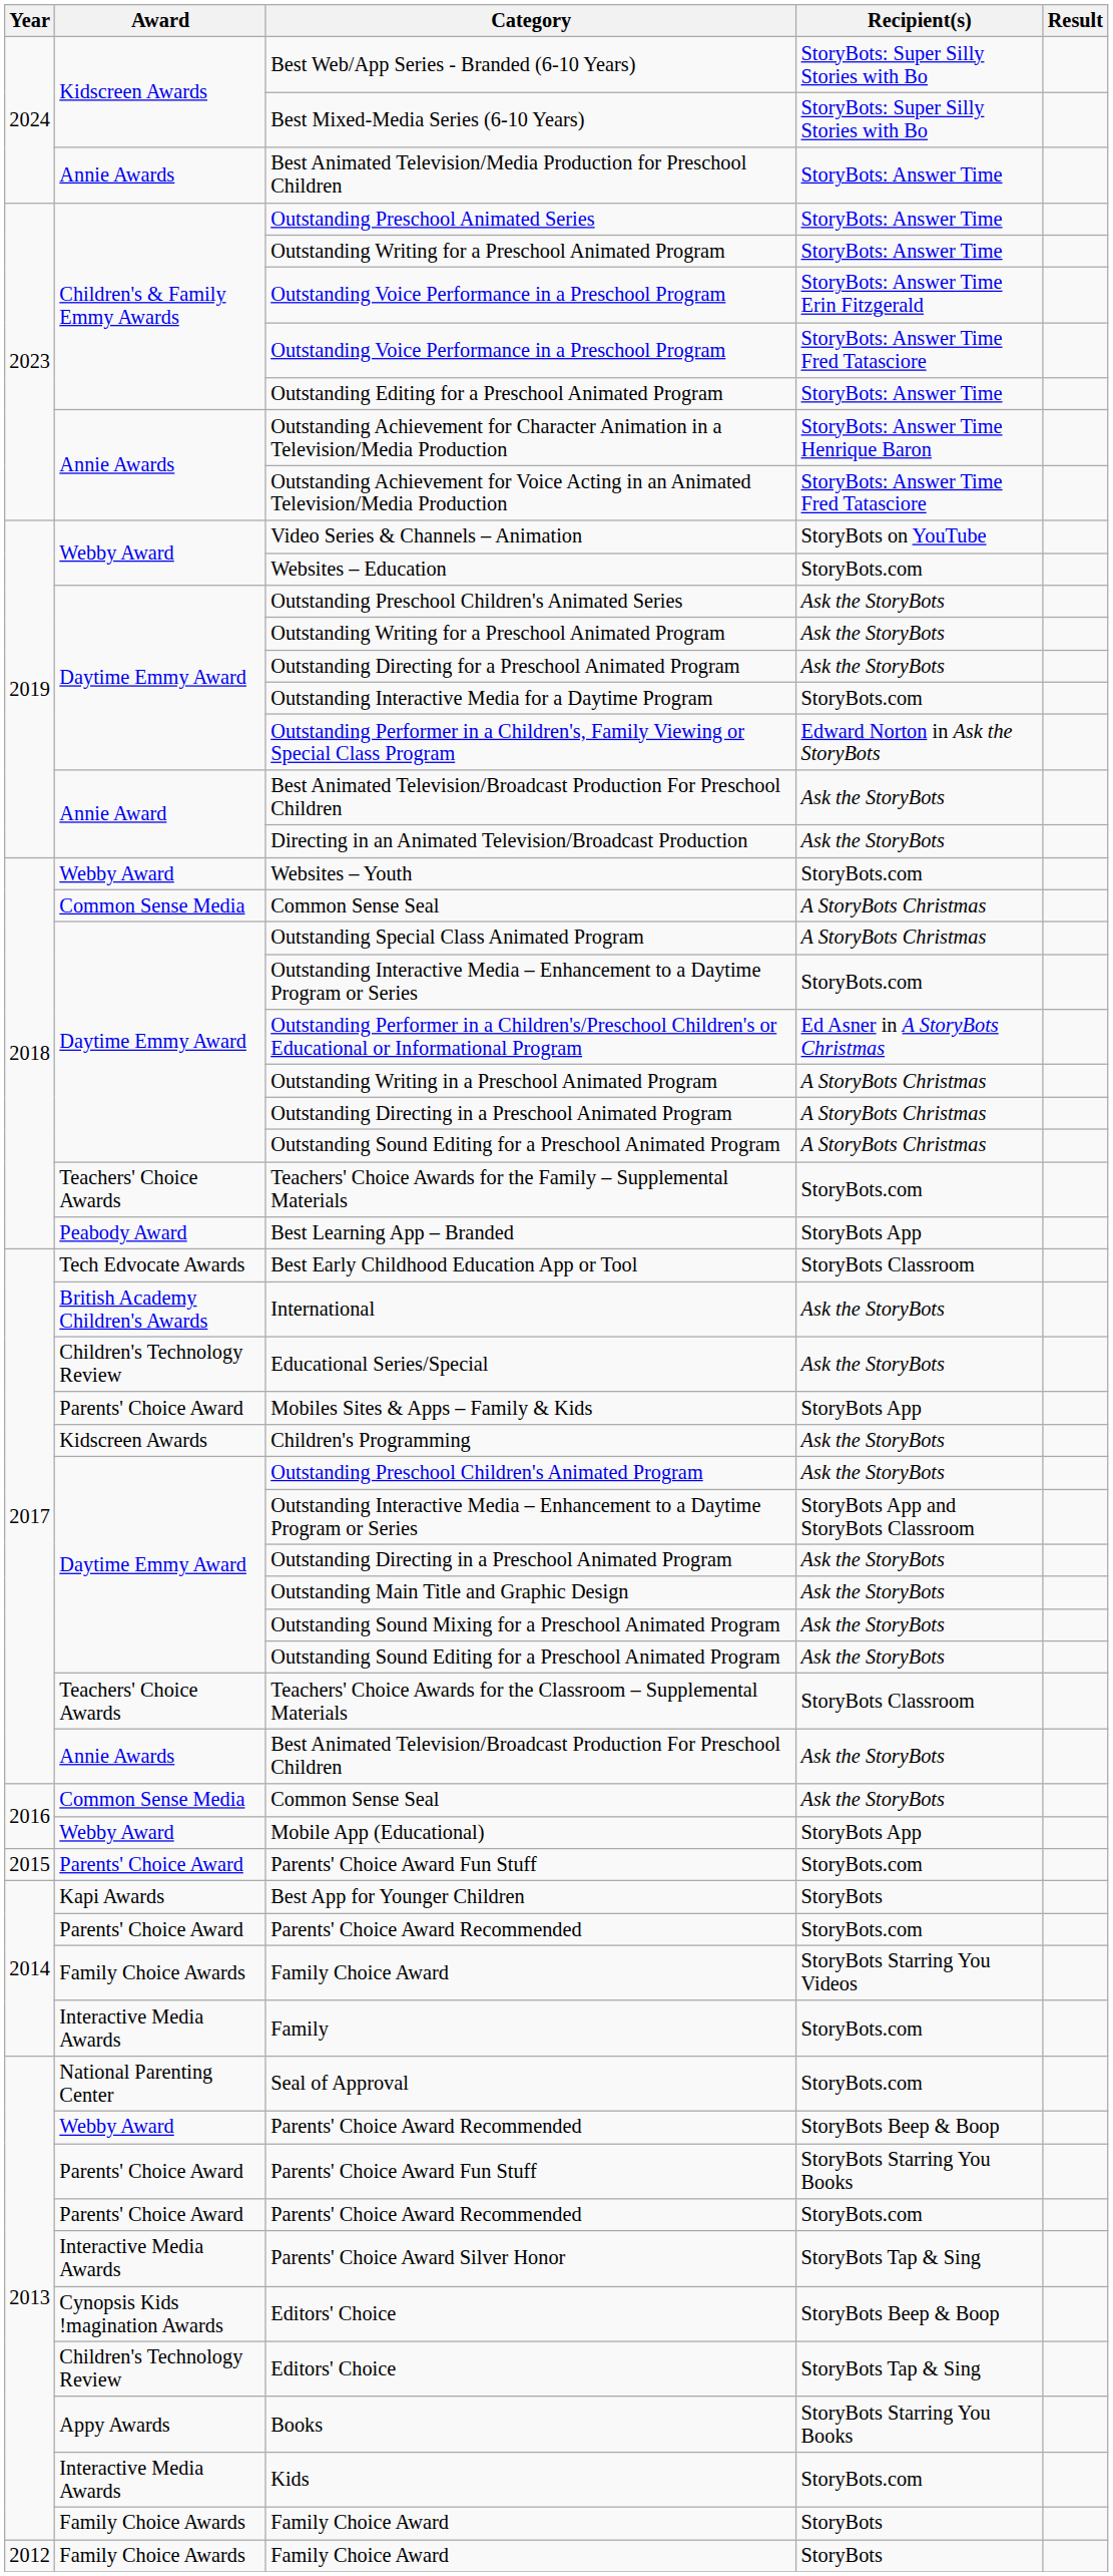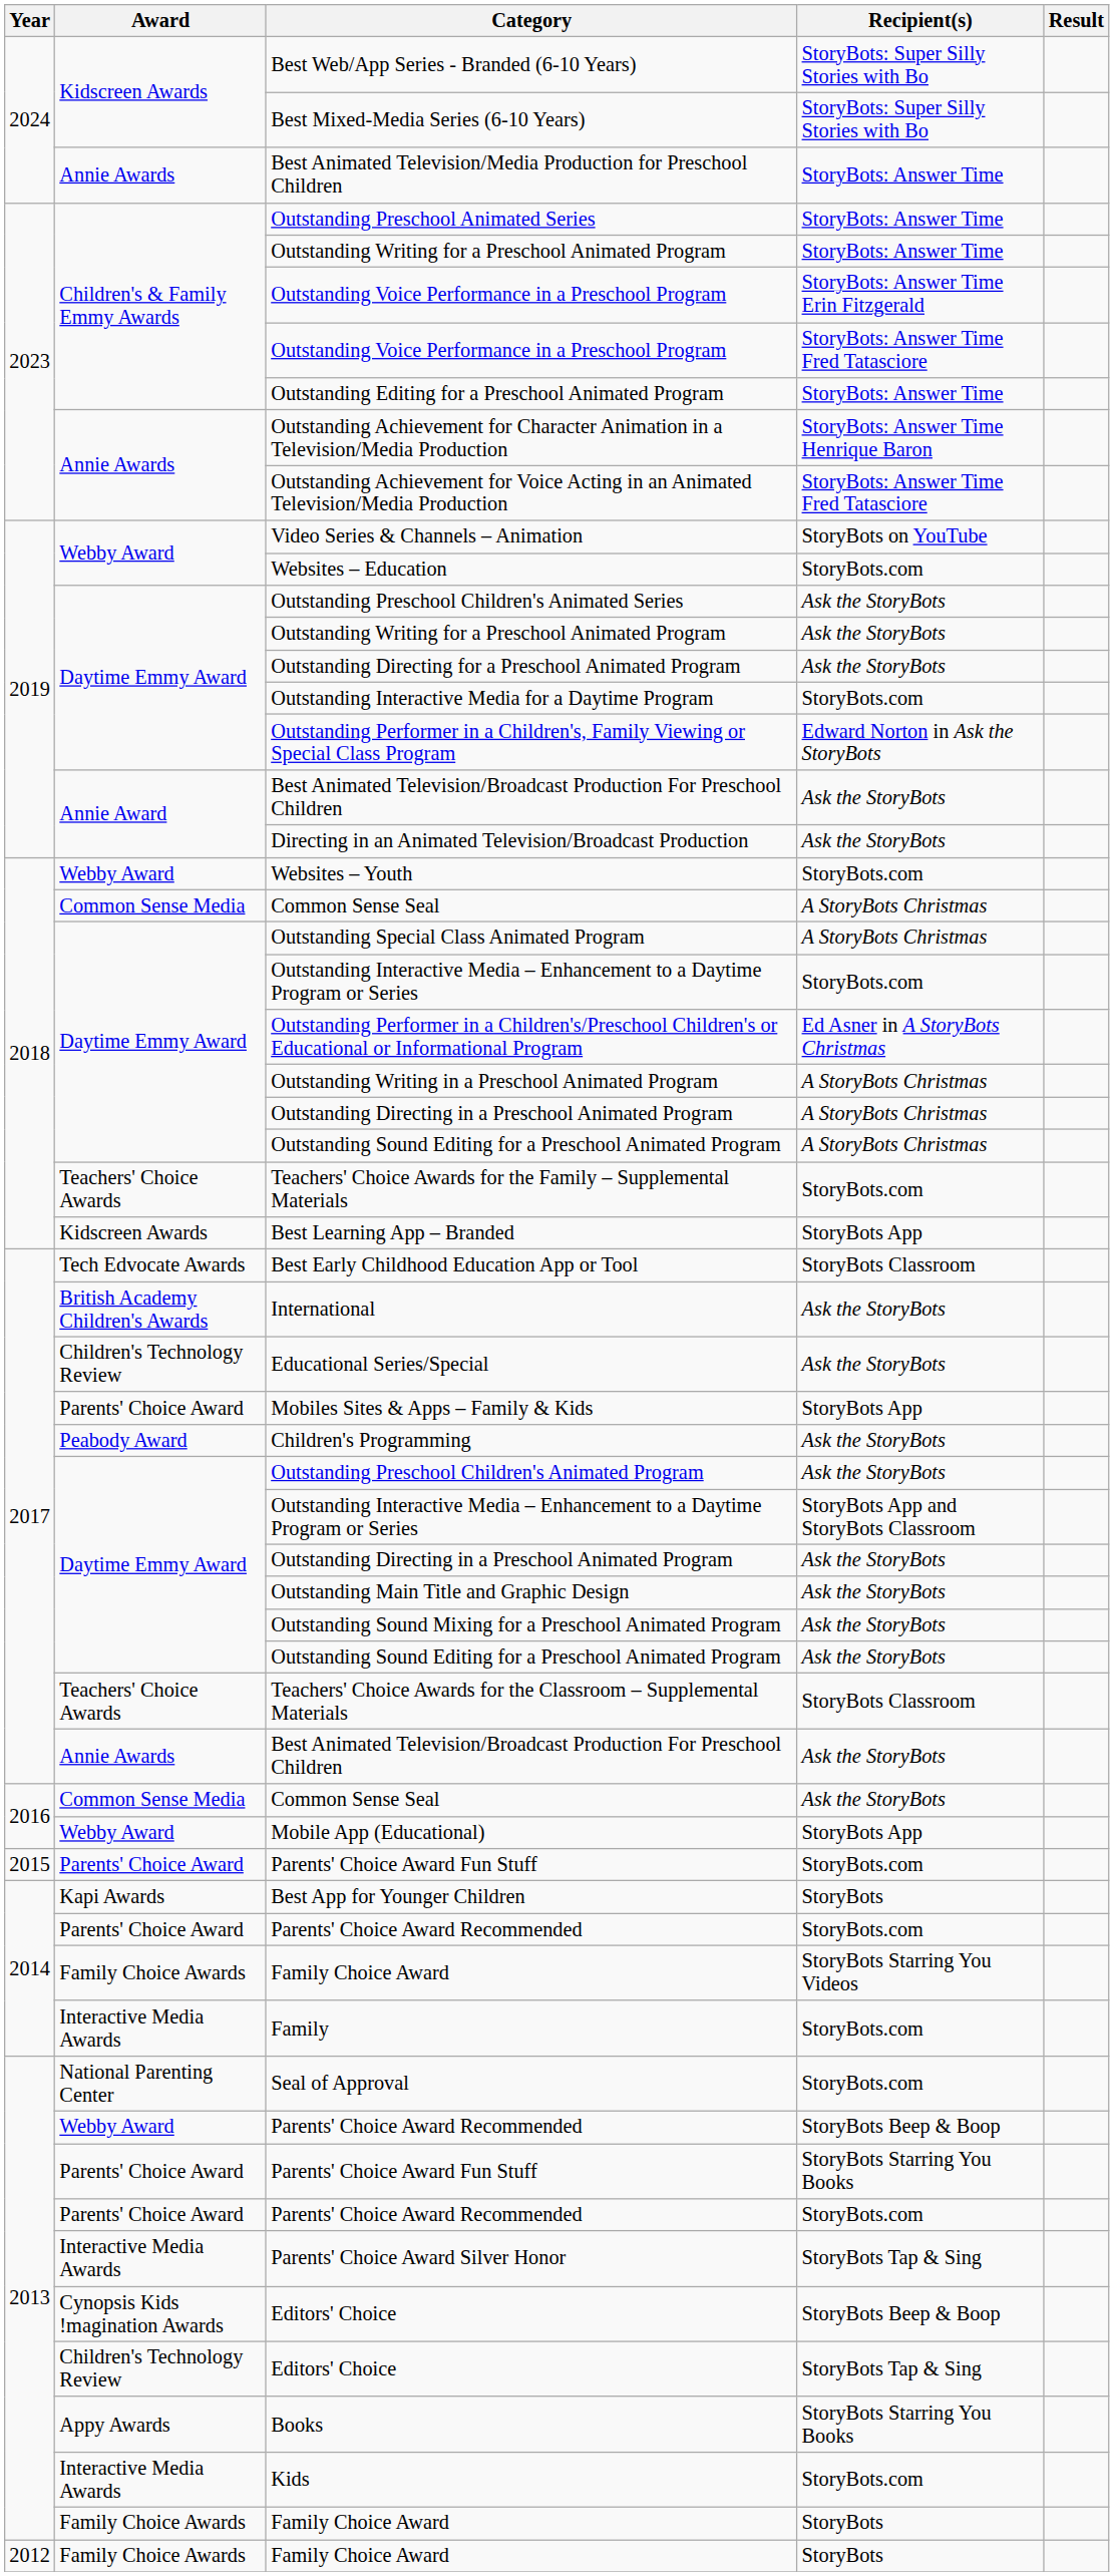 <table class="wikitable sortable">
 <tr>
 <th>Year</th>
 <th>Award</th>
 <th>Category</th>
 <th>Recipient(s)</th>
 <th>Result</th>
 </tr>
 <tr>
 <td rowspan="3">2024</td>
 <td rowspan="2"><a href='#'>Kidscreen Awards</a></td>
 <td>Best Web/App Series - Branded (6-10 Years)</td>
 <td><a href='#'>StoryBots: Super Silly Stories with Bo</a></td>
 <td></td>
 </tr>
 <tr>
 <td>Best Mixed-Media Series (6-10 Years)</td>
 <td><a href='#'>StoryBots: Super Silly Stories with Bo</a></td>
 <td></td>
 </tr>
 <tr>
 <td rowspan="1"><a href='#'>Annie Awards</a></td>
 <td>Best Animated Television/Media Production for Preschool Children</td>
 <td><a href='#'>StoryBots: Answer Time</a></td>
 <td></td>
 </tr>
 <tr>
 <td rowspan="7">2023</td>
 <td rowspan="5"><a href='#'>Children's & Family Emmy Awards</a></td>
 <td><a href='#'>Outstanding Preschool Animated Series</a></td>
 <td><a href='#'>StoryBots: Answer Time</a></td>
 <td></td>
 </tr>
 <tr>
 <td>Outstanding Writing for a Preschool Animated Program</td>
 <td><a href='#'>StoryBots: Answer Time</a></td>
 <td></td>
 </tr>
 <tr>
 <td><a href='#'>Outstanding Voice Performance in a Preschool Program</a></td>
 <td><a href='#'>StoryBots: Answer Time</a> <a href='#'>Erin Fitzgerald</a></td>
 <td></td>
 </tr>
 <tr>
 <td><a href='#'>Outstanding Voice Performance in a Preschool Program</a></td>
 <td><a href='#'>StoryBots: Answer Time</a> <a href='#'>Fred Tatasciore</a></td>
 <td></td>
 </tr>
 <tr>
 <td>Outstanding Editing for a Preschool Animated Program</td>
 <td><a href='#'>StoryBots: Answer Time</a></td>
 <td></td>
 </tr>
 <tr>
 <td rowspan="2"><a href='#'>Annie Awards</a></td>
 <td>Outstanding Achievement for Character Animation in a Television/Media Production</td>
 <td><a href='#'>StoryBots: Answer Time</a> <a href='#'>Henrique Baron</a></td>
 <td></td>
 </tr>
 <tr>
 <td>Outstanding Achievement for Voice Acting in an Animated Television/Media Production</td>
 <td><a href='#'>StoryBots: Answer Time</a> <a href='#'>Fred Tatasciore</a></td>
 <td></td>
 </tr>
 <tr>
 <td rowspan="9">2019</td>
 <td rowspan="2"><a href='#'>Webby Award</a></td>
 <td>Video Series & Channels – Animation</td>
 <td>StoryBots on <a href='#'>YouTube</a></td>
 <td></td>
 </tr>
 <tr>
 <td>Websites – Education</td>
 <td>StoryBots.com</td>
 <td></td>
 </tr>
 <tr>
 <td rowspan="5"><a href='#'>Daytime Emmy Award</a></td>
 <td>Outstanding Preschool Children's Animated Series</td>
 <td><em>Ask the StoryBots</em></td>
 <td></td>
 </tr>
 <tr>
 <td>Outstanding Writing for a Preschool Animated Program</td>
 <td><em>Ask the StoryBots</em></td>
 <td></td>
 </tr>
 <tr>
 <td>Outstanding Directing for a Preschool Animated Program</td>
 <td><em>Ask the StoryBots</em></td>
 <td></td>
 </tr>
 <tr>
 <td>Outstanding Interactive Media for a Daytime Program</td>
 <td>StoryBots.com</td>
 <td></td>
 </tr>
 <tr>
 <td><a href='#'>Outstanding Performer in a Children's, Family Viewing or Special Class Program</a></td>
 <td><a href='#'>Edward Norton</a> in <em>Ask the StoryBots</em></td>
 <td></td>
 </tr>
 <tr>
 <td rowspan="2"><a href='#'>Annie Award</a></td>
 <td>Best Animated Television/Broadcast Production For Preschool Children</td>
 <td><em>Ask the StoryBots</em></td>
 <td></td>
 </tr>
 <tr>
 <td>Directing in an Animated Television/Broadcast Production</td>
 <td><em>Ask the StoryBots</em></td>
 <td></td>
 </tr>
 <tr>
 <td rowspan="10">2018</td>
 <td><a href='#'>Webby Award</a></td>
 <td>Websites – Youth</td>
 <td StoryBots.com>StoryBots.com</td>
 <td></td>
 </tr>
 <tr>
 <td><a href='#'>Common Sense Media</a></td>
 <td>Common Sense Seal</td>
 <td><em>A StoryBots Christmas</em></td>
 <td></td>
 </tr>
 <tr>
 <td rowspan="6"><a href='#'>Daytime Emmy Award</a></td>
 <td>Outstanding Special Class Animated Program</td>
 <td><em>A StoryBots Christmas</em></td>
 <td></td>
 </tr>
 <tr>
 <td>Outstanding Interactive Media – Enhancement to a Daytime Program or Series</td>
 <td>StoryBots.com</td>
 <td></td>
 </tr>
 <tr>
 <td><a href='#'>Outstanding Performer in a Children's/Preschool Children's or Educational or Informational Program</a></td>
 <td><a href='#'>Ed Asner</a> in <em><a href='#'>A StoryBots Christmas</a></em></td>
 <td></td>
 </tr>
 <tr>
 <td>Outstanding Writing in a Preschool Animated Program</td>
 <td><em>A StoryBots Christmas</em></td>
 <td></td>
 </tr>
 <tr>
 <td>Outstanding Directing in a Preschool Animated Program</td>
 <td><em>A StoryBots Christmas</em></td>
 <td></td>
 </tr>
 <tr>
 <td>Outstanding Sound Editing for a Preschool Animated Program</td>
 <td><em>A StoryBots Christmas</em></td>
 <td></td>
 </tr>
 <tr>
 <td>Teachers' Choice Awards</td>
 <td>Teachers' Choice Awards for the Family – Supplemental Materials</td>
 <td>StoryBots.com</td>
 <td></td>
 </tr>
 <tr>
-<td><a href='#'>Peabody Award</a></td>
+<td>Kidscreen Awards</td>
 <td>Best Learning App – Branded</td>
 <td>StoryBots App</td>
 <td></td>
 </tr>
 <tr>
 <td rowspan="13">2017</td>
 <td>Tech Edvocate Awards</td>
 <td>Best Early Childhood Education App or Tool</td>
 <td>StoryBots Classroom</td>
 <td></td>
 </tr>
 <tr>
 <td><a href='#'>British Academy Children's Awards</a></td>
 <td>International</td>
 <td><em>Ask the StoryBots</em></td>
 <td></td>
 </tr>
 <tr>
 <td>Children's Technology Review</td>
 <td>Educational Series/Special</td>
 <td><em>Ask the StoryBots</em></td>
 <td></td>
 </tr>
 <tr>
 <td>Parents' Choice Award</td>
 <td>Mobiles Sites & Apps – Family & Kids</td>
 <td>StoryBots App</td>
 <td></td>
 </tr>
 <tr>
-<td>Kidscreen Awards</td>
+<td><a href='#'>Peabody Award</a></td>
 <td>Children's Programming</td>
 <td><em>Ask the StoryBots</em></td>
 <td></td>
 </tr>
 <tr>
 <td rowspan="6"><a href='#'>Daytime Emmy Award</a></td>
 <td><a href='#'>Outstanding Preschool Children's Animated Program</a></td>
 <td><em>Ask the StoryBots</em></td>
 <td></td>
 </tr>
 <tr>
 <td>Outstanding Interactive Media – Enhancement to a Daytime Program or Series</td>
 <td>StoryBots App and StoryBots Classroom</td>
 <td></td>
 </tr>
 <tr>
 <td>Outstanding Directing in a Preschool Animated Program</td>
 <td><em>Ask the StoryBots</em></td>
 <td></td>
 </tr>
 <tr>
 <td>Outstanding Main Title and Graphic Design</td>
 <td><em>Ask the StoryBots</em></td>
 <td></td>
 </tr>
 <tr>
 <td>Outstanding Sound Mixing for a Preschool Animated Program</td>
 <td><em>Ask the StoryBots</em></td>
 <td></td>
 </tr>
 <tr>
 <td>Outstanding Sound Editing for a Preschool Animated Program</td>
 <td><em>Ask the StoryBots</em></td>
 <td></td>
 </tr>
 <tr>
 <td>Teachers' Choice Awards</td>
 <td>Teachers' Choice Awards for the Classroom – Supplemental Materials</td>
 <td>StoryBots Classroom</td>
 <td></td>
 </tr>
 <tr>
 <td><a href='#'>Annie Awards</a></td>
 <td>Best Animated Television/Broadcast Production For Preschool Children</td>
 <td><em>Ask the StoryBots</em></td>
 <td></td>
 </tr>
 <tr>
 <td rowspan="2">2016</td>
 <td><a href='#'>Common Sense Media</a></td>
 <td>Common Sense Seal</td>
 <td><em>Ask the StoryBots</em></td>
 <td></td>
 </tr>
 <tr>
 <td><a href='#'>Webby Award</a></td>
 <td>Mobile App (Educational)</td>
 <td>StoryBots App</td>
 <td></td>
 </tr>
 <tr>
 <td>2015</td>
 <td><a href='#'>Parents' Choice Award</a></td>
 <td>Parents' Choice Award Fun Stuff</td>
 <td>StoryBots.com</td>
 <td></td>
 </tr>
 <tr>
 <td rowspan="4">2014</td>
 <td>Kapi Awards</td>
 <td>Best App for Younger Children</td>
 <td>StoryBots</td>
 <td></td>
 </tr>
 <tr>
 <td>Parents' Choice Award</td>
 <td>Parents' Choice Award Recommended</td>
 <td>StoryBots.com</td>
 <td></td>
 </tr>
 <tr>
 <td>Family Choice Awards</td>
 <td>Family Choice Award</td>
 <td>StoryBots Starring You Videos</td>
 <td></td>
 </tr>
 <tr>
 <td>Interactive Media Awards</td>
 <td>Family</td>
 <td>StoryBots.com</td>
 <td></td>
 </tr>
 <tr>
 <td rowspan="10">2013</td>
 <td>National Parenting Center</td>
 <td>Seal of Approval</td>
 <td>StoryBots.com</td>
 <td></td>
 </tr>
 <tr>
 <td><a href='#'>Webby Award</a></td>
 <td>Parents' Choice Award Recommended</td>
 <td>StoryBots Beep & Boop</td>
 <td></td>
 </tr>
 <tr>
 <td>Parents' Choice Award</td>
 <td>Parents' Choice Award Fun Stuff</td>
 <td>StoryBots Starring You Books</td>
 <td></td>
 </tr>
 <tr>
 <td>Parents' Choice Award</td>
 <td>Parents' Choice Award Recommended</td>
 <td>StoryBots.com</td>
 <td></td>
 </tr>
 <tr>
 <td>Interactive Media Awards</td>
 <td>Parents' Choice Award Silver Honor</td>
 <td>StoryBots Tap & Sing</td>
 <td></td>
 </tr>
 <tr>
 <td>Cynopsis Kids !magination Awards</td>
 <td>Editors' Choice</td>
 <td>StoryBots Beep & Boop</td>
 <td></td>
 </tr>
 <tr>
 <td>Children's Technology Review</td>
 <td>Editors' Choice</td>
 <td>StoryBots Tap & Sing</td>
 <td></td>
 </tr>
 <tr>
 <td>Appy Awards</td>
 <td>Books</td>
 <td>StoryBots Starring You Books</td>
 <td></td>
 </tr>
 <tr>
 <td>Interactive Media Awards</td>
 <td>Kids</td>
 <td>StoryBots.com</td>
 <td></td>
 </tr>
 <tr>
 <td>Family Choice Awards</td>
 <td>Family Choice Award</td>
 <td>StoryBots</td>
 <td></td>
 </tr>
 <tr>
 <td>2012</td>
 <td>Family Choice Awards</td>
 <td>Family Choice Award</td>
 <td>StoryBots</td>
 <td></td>
 </tr>
 </table>
